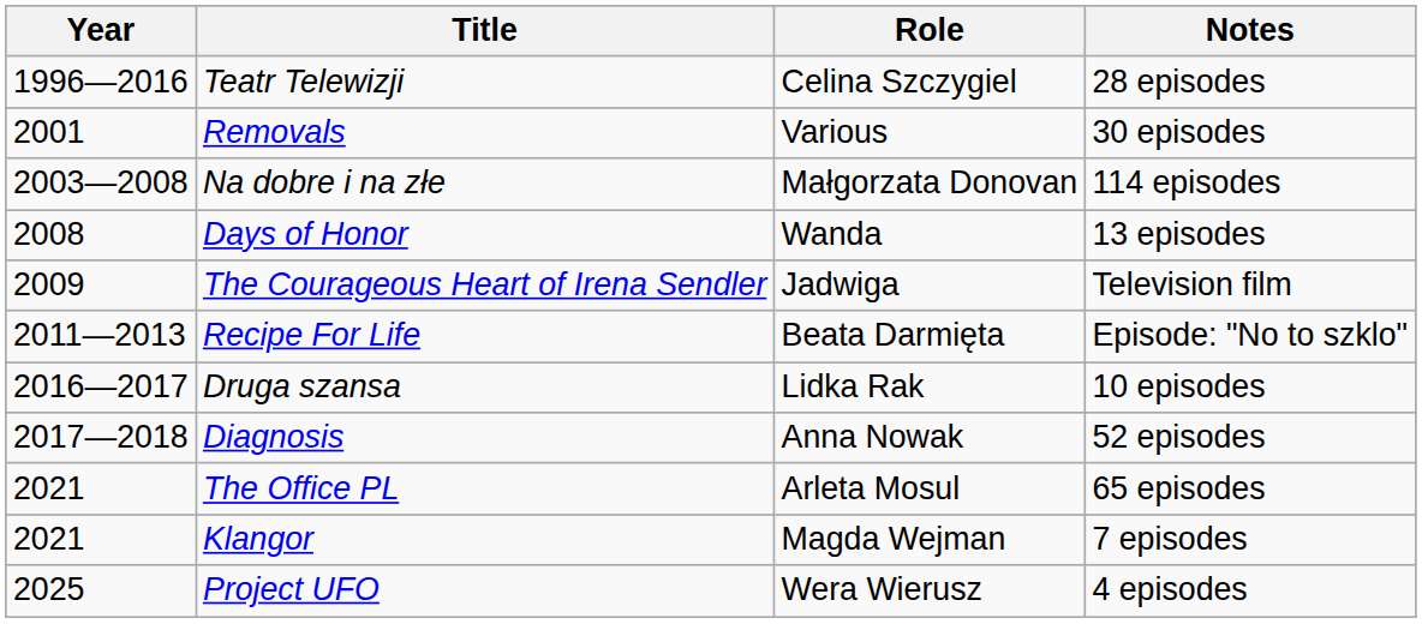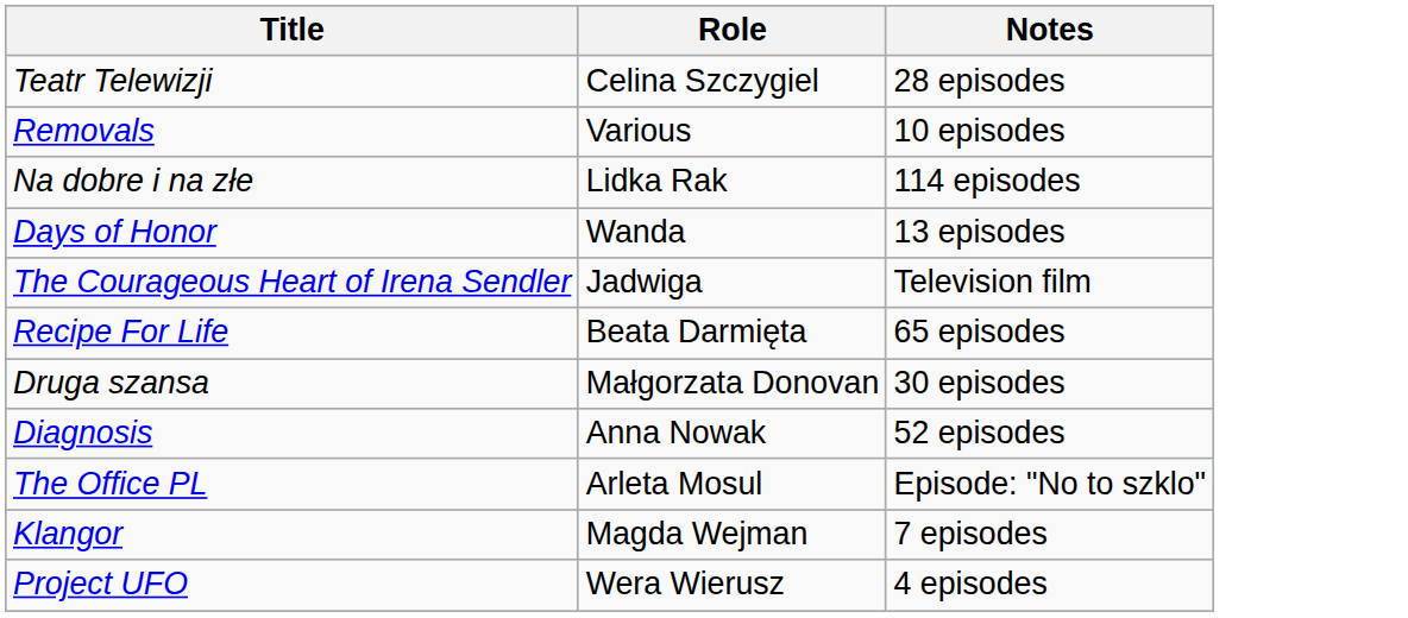 <table class="wikitable sortable">
 <tr>
-<th>Year</th>
 <th>Title</th>
 <th>Role</th>
 <th>Notes</th>
 </tr>
 <tr>
-<td>1996—2016</td>
 <td><em>Teatr Telewizji</em></td>
 <td>Celina Szczygiel</td>
 <td>28 episodes</td>
 </tr>
 <tr>
-<td>2001</td>
 <td><em><a href='#'>Removals</a></em></td>
 <td>Various</td>
-<td>30 episodes</td>
+<td>10 episodes</td>
 </tr>
 <tr>
-<td>2003—2008</td>
 <td><em>Na dobre i na złe</em></td>
-<td>Małgorzata Donovan</td>
+<td>Lidka Rak</td>
 <td>114 episodes</td>
 </tr>
 <tr>
-<td>2008</td>
 <td><em><a href='#'>Days of Honor</a></em></td>
 <td>Wanda</td>
 <td>13 episodes</td>
 </tr>
 <tr>
-<td>2009</td>
 <td><em><a href='#'>The Courageous Heart of Irena Sendler</a></em></td>
 <td>Jadwiga</td>
 <td>Television film</td>
 </tr>
 <tr>
-<td>2011—2013</td>
 <td><em><a href='#'>Recipe For Life</a></em></td>
 <td>Beata Darmięta</td>
-<td>Episode: "No to szklo"</td>
+<td>65 episodes</td>
 </tr>
 <tr>
-<td>2016—2017</td>
 <td><em>Druga szansa</em></td>
-<td>Lidka Rak</td>
-<td>10 episodes</td>
+<td>Małgorzata Donovan</td>
+<td>30 episodes</td>
 </tr>
 <tr>
-<td>2017—2018</td>
 <td><em><a href='#'>Diagnosis</a></em></td>
 <td>Anna Nowak</td>
 <td>52 episodes</td>
 </tr>
 <tr>
-<td>2021</td>
 <td><em><a href='#'>The Office PL</a></em></td>
 <td>Arleta Mosul</td>
-<td>65 episodes</td>
+<td>Episode: "No to szklo"</td>
 </tr>
 <tr>
-<td>2021</td>
 <td><em><a href='#'>Klangor</a></em></td>
 <td>Magda Wejman</td>
 <td>7 episodes</td>
 </tr>
 <tr>
-<td>2025</td>
 <td><em><a href='#'>Project UFO</a></em></td>
 <td>Wera Wierusz</td>
 <td>4 episodes</td>
 </tr>
 </table>
